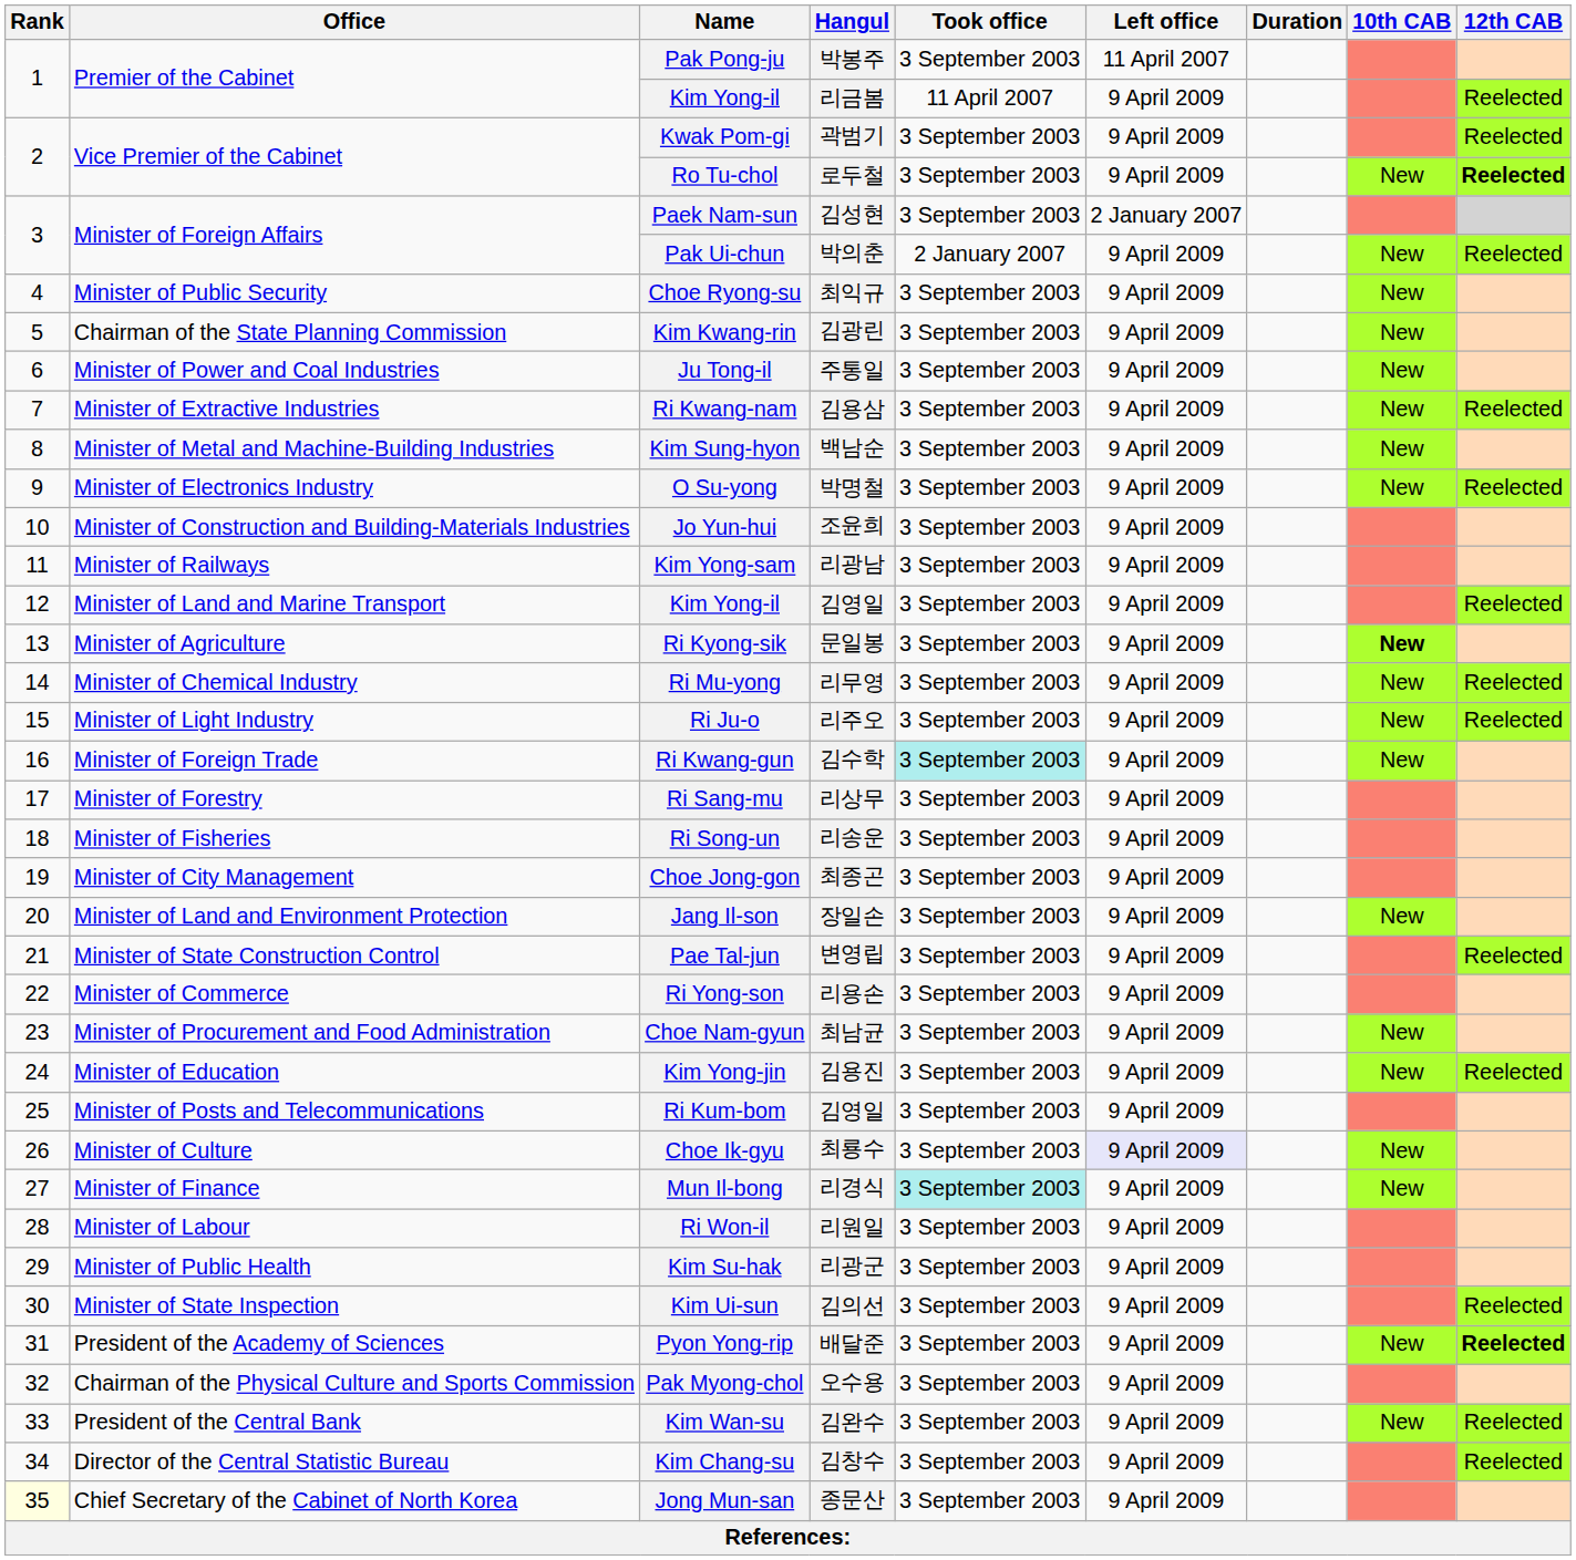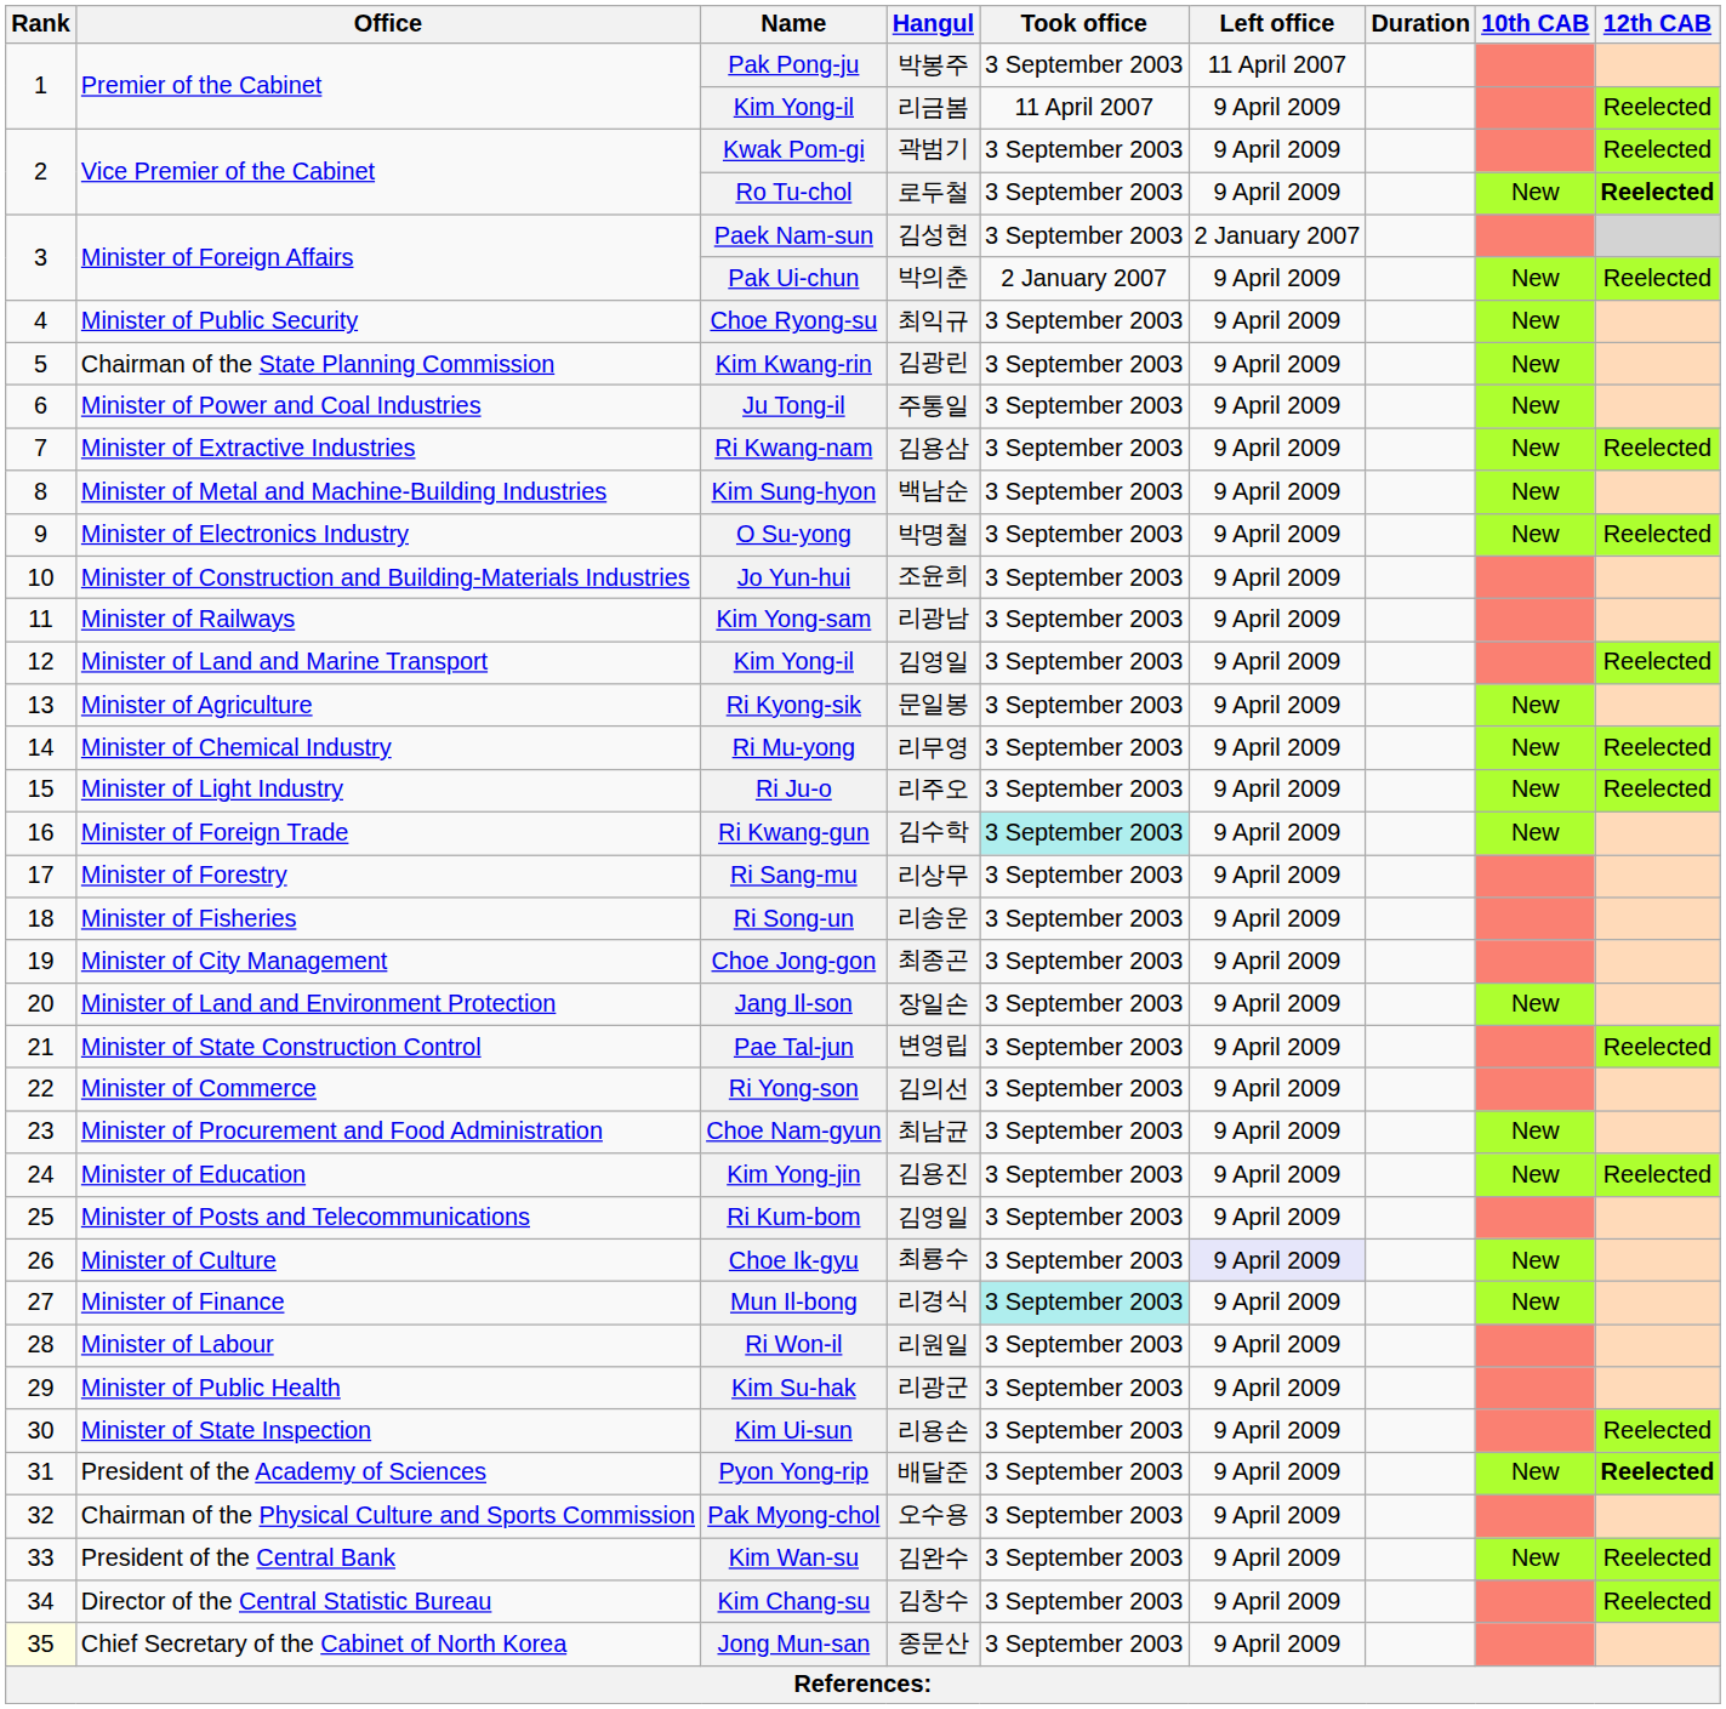 <table class="wikitable sortable">
 <tr>
 <th>Rank</th>
 <th>Office</th>
 <th>Name</th>
 <th class="unsortable"><a href='#'>Hangul</a></th>
 <th>Took office</th>
 <th>Left office</th>
 <th>Duration</th>
 <th><a href='#'>10th CAB</a></th>
 <th><a href='#'>12th CAB</a></th>
 </tr>
 <tr>
 <td rowspan="2" align="center">1</td>
 <td rowspan="2"><a href='#'>Premier of the Cabinet</a></td>
 <th align="center" scope="row" style="font-weight:normal;"><a href='#'>Pak Pong-ju</a></th>
 <th align="center" scope="row" style="font-weight:normal;">박봉주</th>
 <td align="center">3 September 2003</td>
 <td align="center">11 April 2007</td>
 <td align="center"></td>
 <td style="background: Salmon" align="center"></td>
 <td style="background: PeachPuff" align="center"></td>
 </tr>
 <tr>
 <th align="center" scope="row" style="font-weight:normal;"><a href='#'>Kim Yong-il</a></th>
 <th align="center" scope="row" style="font-weight:normal;">리금봄</th>
 <td align="center">11 April 2007</td>
 <td align="center">9 April 2009</td>
 <td align="center"></td>
 <td style="background: Salmon" align="center"></td>
 <td align="center" style="background: GreenYellow">Reelected</td>
 </tr>
 <tr>
 <td rowspan="2" align="center">2</td>
 <td rowspan="2"><a href='#'>Vice Premier of the Cabinet</a></td>
 <th align="center" scope="row" style="font-weight:normal;"><a href='#'>Kwak Pom-gi</a></th>
 <th align="center" scope="row" style="font-weight:normal;">곽범기</th>
 <td align="center">3 September 2003</td>
 <td align="center">9 April 2009</td>
 <td align="center"></td>
 <td style="background: Salmon" align="center"></td>
 <td align="center" style="background: GreenYellow">Reelected</td>
 </tr>
 <tr>
 <th align="center" scope="row" style="font-weight:normal;"><a href='#'>Ro Tu-chol</a></th>
 <th align="center" scope="row" style="font-weight:normal;">로두철</th>
 <td align="center">3 September 2003</td>
 <td align="center">9 April 2009</td>
 <td align="center"></td>
 <td align="center" style="background: GreenYellow">New</td>
 <td align="center" style="background: GreenYellow"><strong>Reelected</strong></td>
 </tr>
 <tr>
 <td rowspan="2" align="center">3</td>
 <td rowspan="2"><a href='#'>Minister of Foreign Affairs</a></td>
 <th align="center" scope="row" style="font-weight:normal;"><a href='#'>Paek Nam-sun</a></th>
 <th align="center" scope="row" style="font-weight:normal;">김성현</th>
 <td align="center">3 September 2003</td>
 <td align="center">2 January 2007</td>
 <td align="center"></td>
 <td style="background: Salmon" align="center"></td>
 <td align="center" style="background: LightGray"></td>
 </tr>
 <tr>
 <th align="center" scope="row" style="font-weight:normal;"><a href='#'>Pak Ui-chun</a></th>
 <th align="center" scope="row" style="font-weight:normal;">박의춘</th>
 <td align="center">2 January 2007</td>
 <td align="center">9 April 2009</td>
 <td align="center"></td>
 <td align="center" style="background: GreenYellow">New</td>
 <td align="center" style="background: GreenYellow">Reelected</td>
 </tr>
 <tr>
 <td align="center">4</td>
 <td><a href='#'>Minister of Public Security</a></td>
 <th align="center" scope="row" style="font-weight:normal;"><a href='#'>Choe Ryong-su</a></th>
 <th align="center" scope="row" style="font-weight:normal;">최익규</th>
 <td align="center">3 September 2003</td>
 <td align="center">9 April 2009</td>
 <td align="center"></td>
 <td align="center" style="background: GreenYellow">New</td>
 <td style="background: PeachPuff" align="center"></td>
 </tr>
 <tr>
 <td align="center">5</td>
 <td>Chairman of the <a href='#'>State Planning Commission</a></td>
 <th align="center" scope="row" style="font-weight:normal;"><a href='#'>Kim Kwang-rin</a></th>
 <th align="center" scope="row" style="font-weight:normal;">김광린</th>
 <td align="center">3 September 2003</td>
 <td align="center">9 April 2009</td>
 <td align="center"></td>
 <td align="center" style="background: GreenYellow">New</td>
 <td style="background: PeachPuff" align="center"></td>
 </tr>
 <tr>
 <td align="center">6</td>
 <td><a href='#'>Minister of Power and Coal Industries</a></td>
 <th align="center" scope="row" style="font-weight:normal;"><a href='#'>Ju Tong-il</a></th>
 <th align="center" scope="row" style="font-weight:normal;">주통일</th>
 <td align="center">3 September 2003</td>
 <td align="center">9 April 2009</td>
 <td align="center"></td>
 <td align="center" style="background: GreenYellow">New</td>
 <td style="background: PeachPuff" align="center"></td>
 </tr>
 <tr>
 <td align="center">7</td>
 <td><a href='#'>Minister of Extractive Industries</a></td>
 <th align="center" scope="row" style="font-weight:normal;"><a href='#'>Ri Kwang-nam</a></th>
 <th align="center" scope="row" style="font-weight:normal;">김용삼</th>
 <td align="center">3 September 2003</td>
 <td align="center">9 April 2009</td>
 <td align="center"></td>
 <td align="center" style="background: GreenYellow">New</td>
 <td align="center" style="background: GreenYellow">Reelected</td>
 </tr>
 <tr>
 <td align="center">8</td>
 <td><a href='#'>Minister of Metal and Machine-Building Industries</a></td>
 <th align="center" scope="row" style="font-weight:normal;"><a href='#'>Kim Sung-hyon</a></th>
 <th align="center" scope="row" style="font-weight:normal;">백남순</th>
 <td align="center">3 September 2003</td>
 <td align="center">9 April 2009</td>
 <td align="center"></td>
 <td align="center" style="background: GreenYellow">New</td>
 <td style="background: PeachPuff" align="center"></td>
 </tr>
 <tr>
 <td align="center">9</td>
 <td><a href='#'>Minister of Electronics Industry</a></td>
 <th align="center" scope="row" style="font-weight:normal;"><a href='#'>O Su-yong</a></th>
 <th align="center" scope="row" style="font-weight:normal;">박명철</th>
 <td align="center">3 September 2003</td>
 <td align="center">9 April 2009</td>
 <td align="center"></td>
 <td align="center" style="background: GreenYellow">New</td>
 <td align="center" style="background: GreenYellow">Reelected</td>
 </tr>
 <tr>
 <td align="center">10</td>
 <td><a href='#'>Minister of Construction and Building-Materials Industries</a></td>
 <th align="center" scope="row" style="font-weight:normal;"><a href='#'>Jo Yun-hui</a></th>
 <th align="center" scope="row" style="font-weight:normal;">조윤희</th>
 <td align="center">3 September 2003</td>
 <td align="center">9 April 2009</td>
 <td align="center"></td>
 <td style="background: Salmon" align="center"></td>
 <td style="background: PeachPuff" align="center"></td>
 </tr>
 <tr>
 <td align="center">11</td>
 <td><a href='#'>Minister of Railways</a></td>
 <th align="center" scope="row" style="font-weight:normal;"><a href='#'>Kim Yong-sam</a></th>
 <th align="center" scope="row" style="font-weight:normal;">리광남</th>
 <td align="center">3 September 2003</td>
 <td align="center">9 April 2009</td>
 <td align="center"></td>
 <td style="background: Salmon" align="center"></td>
 <td style="background: PeachPuff" align="center"></td>
 </tr>
 <tr>
 <td align="center">12</td>
 <td><a href='#'>Minister of Land and Marine Transport</a></td>
 <th align="center" scope="row" style="font-weight:normal;"><a href='#'>Kim Yong-il</a></th>
 <th align="center" scope="row" style="font-weight:normal;">김영일</th>
 <td align="center">3 September 2003</td>
 <td align="center">9 April 2009</td>
 <td align="center"></td>
 <td style="background: Salmon" align="center"></td>
 <td align="center" style="background: GreenYellow">Reelected</td>
 </tr>
 <tr>
 <td align="center">13</td>
 <td><a href='#'>Minister of Agriculture</a></td>
 <th align="center" scope="row" style="font-weight:normal;"><a href='#'>Ri Kyong-sik</a></th>
 <th align="center" scope="row" style="font-weight:normal;">문일봉</th>
 <td align="center">3 September 2003</td>
 <td align="center">9 April 2009</td>
 <td align="center"></td>
-<td align="center" style="background: GreenYellow"><strong>New</strong></td>
+<td align="center" style="background: GreenYellow">New</td>
 <td style="background: PeachPuff" align="center"></td>
 </tr>
 <tr>
 <td align="center">14</td>
 <td><a href='#'>Minister of Chemical Industry</a></td>
 <th align="center" scope="row" style="font-weight:normal;"><a href='#'>Ri Mu-yong</a></th>
 <th align="center" scope="row" style="font-weight:normal;">리무영</th>
 <td align="center">3 September 2003</td>
 <td align="center">9 April 2009</td>
 <td align="center"></td>
 <td align="center" style="background: GreenYellow">New</td>
 <td align="center" style="background: GreenYellow">Reelected</td>
 </tr>
 <tr>
 <td align="center">15</td>
 <td><a href='#'>Minister of Light Industry</a></td>
 <th align="center" scope="row" style="font-weight:normal;"><a href='#'>Ri Ju-o</a></th>
 <th align="center" scope="row" style="font-weight:normal;">리주오</th>
 <td align="center">3 September 2003</td>
 <td align="center">9 April 2009</td>
 <td align="center"></td>
 <td align="center" style="background: GreenYellow">New</td>
 <td align="center" style="background: GreenYellow">Reelected</td>
 </tr>
 <tr>
 <td align="center">16</td>
 <td><a href='#'>Minister of Foreign Trade</a></td>
 <th align="center" scope="row" style="font-weight:normal;"><a href='#'>Ri Kwang-gun</a></th>
 <th align="center" scope="row" style="font-weight:normal;">김수학</th>
 <td align="center" style="background: paleturquoise;">3 September 2003</td>
 <td align="center">9 April 2009</td>
 <td align="center"></td>
 <td align="center" style="background: GreenYellow">New</td>
 <td style="background: PeachPuff" align="center"></td>
 </tr>
 <tr>
 <td align="center">17</td>
 <td><a href='#'>Minister of Forestry</a></td>
 <th align="center" scope="row" style="font-weight:normal;"><a href='#'>Ri Sang-mu</a></th>
 <th align="center" scope="row" style="font-weight:normal;">리상무</th>
 <td align="center">3 September 2003</td>
 <td align="center">9 April 2009</td>
 <td align="center"></td>
 <td style="background: Salmon" align="center"></td>
 <td style="background: PeachPuff" align="center"></td>
 </tr>
 <tr>
 <td align="center">18</td>
 <td><a href='#'>Minister of Fisheries</a></td>
 <th align="center" scope="row" style="font-weight:normal;"><a href='#'>Ri Song-un</a></th>
 <th align="center" scope="row" style="font-weight:normal;">리송운</th>
 <td align="center">3 September 2003</td>
 <td align="center">9 April 2009</td>
 <td align="center"></td>
 <td style="background: Salmon" align="center"></td>
 <td style="background: PeachPuff" align="center"></td>
 </tr>
 <tr>
 <td align="center">19</td>
 <td><a href='#'>Minister of City Management</a></td>
 <th align="center" scope="row" style="font-weight:normal;"><a href='#'>Choe Jong-gon</a></th>
 <th align="center" scope="row" style="font-weight:normal;">최종곤</th>
 <td align="center">3 September 2003</td>
 <td align="center">9 April 2009</td>
 <td align="center"></td>
 <td style="background: Salmon" align="center"></td>
 <td style="background: PeachPuff" align="center"></td>
 </tr>
 <tr>
 <td align="center">20</td>
 <td><a href='#'>Minister of Land and Environment Protection</a></td>
 <th align="center" scope="row" style="font-weight:normal;"><a href='#'>Jang Il-son</a></th>
 <th align="center" scope="row" style="font-weight:normal;">장일손</th>
 <td align="center">3 September 2003</td>
 <td align="center">9 April 2009</td>
 <td align="center"></td>
 <td align="center" style="background: GreenYellow">New</td>
 <td style="background: PeachPuff" align="center"></td>
 </tr>
 <tr>
 <td align="center">21</td>
 <td><a href='#'>Minister of State Construction Control</a></td>
 <th align="center" scope="row" style="font-weight:normal;"><a href='#'>Pae Tal-jun</a></th>
 <th align="center" scope="row" style="font-weight:normal;">변영립</th>
 <td align="center">3 September 2003</td>
 <td align="center">9 April 2009</td>
 <td align="center"></td>
 <td style="background: Salmon" align="center"></td>
 <td align="center" style="background: GreenYellow">Reelected</td>
 </tr>
 <tr>
 <td align="center">22</td>
 <td><a href='#'>Minister of Commerce</a></td>
 <th align="center" scope="row" style="font-weight:normal;"><a href='#'>Ri Yong-son</a></th>
-<th align="center" scope="row" style="font-weight:normal;">리용손</th>
+<th align="center" scope="row" style="font-weight:normal;">김의선</th>
 <td align="center">3 September 2003</td>
 <td align="center">9 April 2009</td>
 <td align="center"></td>
 <td style="background: Salmon" align="center"></td>
 <td style="background: PeachPuff" align="center"></td>
 </tr>
 <tr>
 <td align="center">23</td>
 <td><a href='#'>Minister of Procurement and Food Administration</a></td>
 <th align="center" scope="row" style="font-weight:normal;"><a href='#'>Choe Nam-gyun</a></th>
 <th align="center" scope="row" style="font-weight:normal;">최남균</th>
 <td align="center">3 September 2003</td>
 <td align="center">9 April 2009</td>
 <td align="center"></td>
 <td align="center" style="background: GreenYellow">New</td>
 <td style="background: PeachPuff" align="center"></td>
 </tr>
 <tr>
 <td align="center">24</td>
 <td><a href='#'>Minister of Education</a></td>
 <th align="center" scope="row" style="font-weight:normal;"><a href='#'>Kim Yong-jin</a></th>
 <th align="center" scope="row" style="font-weight:normal;">김용진</th>
 <td align="center">3 September 2003</td>
 <td align="center">9 April 2009</td>
 <td align="center"></td>
 <td align="center" style="background: GreenYellow">New</td>
 <td align="center" style="background: GreenYellow">Reelected</td>
 </tr>
 <tr>
 <td align="center">25</td>
 <td><a href='#'>Minister of Posts and Telecommunications</a></td>
 <th align="center" scope="row" style="font-weight:normal;"><a href='#'>Ri Kum-bom</a></th>
 <th align="center" scope="row" style="font-weight:normal;">김영일</th>
 <td align="center">3 September 2003</td>
 <td align="center">9 April 2009</td>
 <td align="center"></td>
 <td style="background: Salmon" align="center"></td>
 <td style="background: PeachPuff" align="center"></td>
 </tr>
 <tr>
 <td align="center">26</td>
 <td><a href='#'>Minister of Culture</a></td>
 <th align="center" scope="row" style="font-weight:normal;"><a href='#'>Choe Ik-gyu</a></th>
 <th align="center" scope="row" style="font-weight:normal;">최룡수</th>
 <td align="center">3 September 2003</td>
 <td align="center" style="background: lavender;">9 April 2009</td>
 <td align="center"></td>
 <td align="center" style="background: GreenYellow">New</td>
 <td style="background: PeachPuff" align="center"></td>
 </tr>
 <tr>
 <td align="center">27</td>
 <td><a href='#'>Minister of Finance</a></td>
 <th align="center" scope="row" style="font-weight:normal;"><a href='#'>Mun Il-bong</a></th>
 <th align="center" scope="row" style="font-weight:normal;">리경식</th>
 <td align="center" style="background: paleturquoise;">3 September 2003</td>
 <td align="center">9 April 2009</td>
 <td align="center"></td>
 <td align="center" style="background: GreenYellow">New</td>
 <td style="background: PeachPuff" align="center"></td>
 </tr>
 <tr>
 <td align="center">28</td>
 <td><a href='#'>Minister of Labour</a></td>
 <th align="center" scope="row" style="font-weight:normal;"><a href='#'>Ri Won-il</a></th>
 <th align="center" scope="row" style="font-weight:normal;">리원일</th>
 <td align="center">3 September 2003</td>
 <td align="center">9 April 2009</td>
 <td align="center"></td>
 <td style="background: Salmon" align="center"></td>
 <td style="background: PeachPuff" align="center"></td>
 </tr>
 <tr>
 <td align="center">29</td>
 <td><a href='#'>Minister of Public Health</a></td>
 <th align="center" scope="row" style="font-weight:normal;"><a href='#'>Kim Su-hak</a></th>
 <th align="center" scope="row" style="font-weight:normal;">리광군</th>
 <td align="center">3 September 2003</td>
 <td align="center">9 April 2009</td>
 <td align="center"></td>
 <td style="background: Salmon" align="center"></td>
 <td style="background: PeachPuff" align="center"></td>
 </tr>
 <tr>
 <td align="center">30</td>
 <td><a href='#'>Minister of State Inspection</a></td>
 <th align="center" scope="row" style="font-weight:normal;"><a href='#'>Kim Ui-sun</a></th>
-<th align="center" scope="row" style="font-weight:normal;">김의선</th>
+<th align="center" scope="row" style="font-weight:normal;">리용손</th>
 <td align="center">3 September 2003</td>
 <td align="center">9 April 2009</td>
 <td align="center"></td>
 <td style="background: Salmon" align="center"></td>
 <td align="center" style="background: GreenYellow">Reelected</td>
 </tr>
 <tr>
 <td align="center">31</td>
 <td>President of the <a href='#'>Academy of Sciences</a></td>
 <th align="center" scope="row" style="font-weight:normal;"><a href='#'>Pyon Yong-rip</a></th>
 <th align="center" scope="row" style="font-weight:normal;">배달준</th>
 <td align="center">3 September 2003</td>
 <td align="center">9 April 2009</td>
 <td align="center"></td>
 <td align="center" style="background: GreenYellow">New</td>
 <td align="center" style="background: GreenYellow"><strong>Reelected</strong></td>
 </tr>
 <tr>
 <td align="center">32</td>
 <td>Chairman of the <a href='#'>Physical Culture and Sports Commission</a></td>
 <th align="center" scope="row" style="font-weight:normal;"><a href='#'>Pak Myong-chol</a></th>
 <th align="center" scope="row" style="font-weight:normal;">오수용</th>
 <td align="center">3 September 2003</td>
 <td align="center">9 April 2009</td>
 <td align="center"></td>
 <td style="background: Salmon" align="center"></td>
 <td style="background: PeachPuff" align="center"></td>
 </tr>
 <tr>
 <td align="center">33</td>
 <td>President of the <a href='#'>Central Bank</a></td>
 <th align="center" scope="row" style="font-weight:normal;"><a href='#'>Kim Wan-su</a></th>
 <th align="center" scope="row" style="font-weight:normal;">김완수</th>
 <td align="center">3 September 2003</td>
 <td align="center">9 April 2009</td>
 <td align="center"></td>
 <td align="center" style="background: GreenYellow">New</td>
 <td align="center" style="background: GreenYellow">Reelected</td>
 </tr>
 <tr>
 <td align="center">34</td>
 <td>Director of the <a href='#'>Central Statistic Bureau</a></td>
 <th align="center" scope="row" style="font-weight:normal;"><a href='#'>Kim Chang-su</a></th>
 <th align="center" scope="row" style="font-weight:normal;">김창수</th>
 <td align="center">3 September 2003</td>
 <td align="center">9 April 2009</td>
 <td align="center"></td>
 <td style="background: Salmon" align="center"></td>
 <td align="center" style="background: GreenYellow">Reelected</td>
 </tr>
 <tr>
 <td align="center" style="background: lightyellow;">35</td>
 <td>Chief Secretary of the <a href='#'>Cabinet of North Korea</a></td>
 <th align="center" scope="row" style="font-weight:normal;"><a href='#'>Jong Mun-san</a></th>
 <th align="center" scope="row" style="font-weight:normal;">종문산</th>
 <td align="center">3 September 2003</td>
 <td align="center">9 April 2009</td>
 <td align="center"></td>
 <td style="background: Salmon" align="center"></td>
 <td style="background: PeachPuff" align="center"></td>
 </tr>
 <tr>
 <th colspan="9" unsortable><strong>References:</strong><br></th>
 </tr>
 </table>
